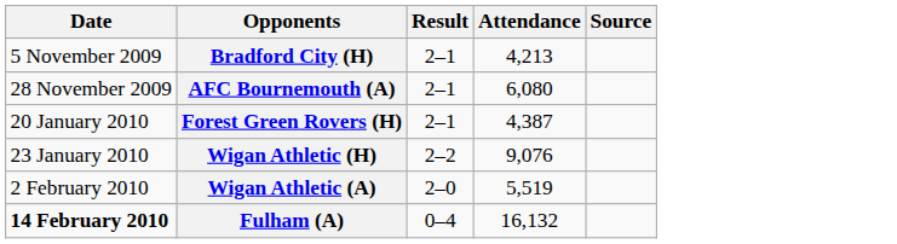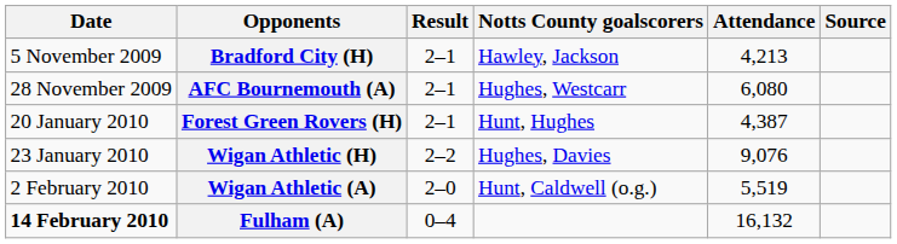 <table class="wikitable plainrowheaders sortable">
 <tr>
 <th scope=col>Date</th>
 <th scope=col>Opponents</th>
 <th scope=col>Result</th>
+<th scope=col class=unsortable>Notts County goalscorers</th>
 <th scope=col>Attendance</th>
 <th scope=col class=unsortable>Source</th>
 </tr>
 <tr>
 <td>5 November 2009</td>
 <th scope=row><a href='#'>Bradford City</a> (H)</th>
 <td align=center>2–1</td>
+<td><a href='#'>Hawley</a>, <a href='#'>Jackson</a></td>
 <td align=center>4,213</td>
 <td align=center></td>
 </tr>
 <tr>
 <td>28 November 2009</td>
 <th scope=row><a href='#'>AFC Bournemouth</a> (A)</th>
 <td align=center>2–1</td>
+<td><a href='#'>Hughes</a>, <a href='#'>Westcarr</a></td>
 <td align=center>6,080</td>
 <td align=center></td>
 </tr>
 <tr>
 <td>20 January 2010</td>
 <th scope=row><a href='#'>Forest Green Rovers</a> (H)</th>
 <td align=center>2–1</td>
+<td><a href='#'>Hunt</a>, <a href='#'>Hughes</a></td>
 <td align=center>4,387</td>
 <td align=center></td>
 </tr>
 <tr>
 <td>23 January 2010</td>
 <th scope=row><a href='#'>Wigan Athletic</a> (H)</th>
 <td align=center>2–2</td>
+<td><a href='#'>Hughes</a>, <a href='#'>Davies</a></td>
 <td align=center>9,076</td>
 <td align=center></td>
 </tr>
 <tr>
 <td>2 February 2010</td>
 <th scope=row><a href='#'>Wigan Athletic</a> (A)</th>
 <td align=center>2–0</td>
+<td><a href='#'>Hunt</a>, <a href='#'>Caldwell</a> (o.g.)</td>
 <td align=center>5,519</td>
 <td align=center></td>
 </tr>
 <tr>
 <td><strong>14 February 2010</strong></td>
 <th scope=row><a href='#'>Fulham</a> (A)</th>
 <td align=center>0–4</td>
+<td></td>
 <td align=center>16,132</td>
 <td align=center></td>
 </tr>
 </table>
